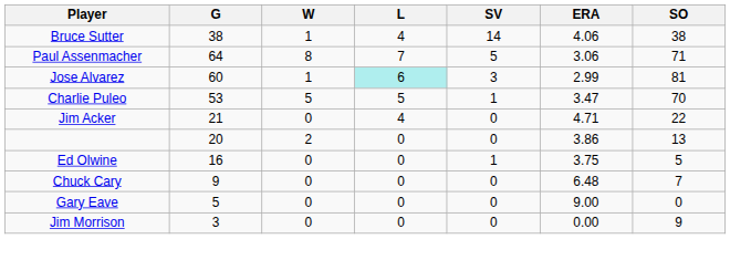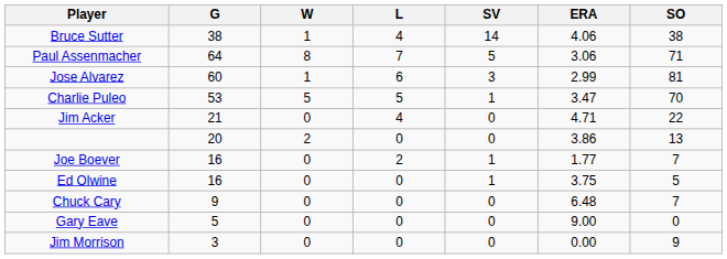 <table class="wikitable sortable">
 <tr>
 <th bgcolor="#DDDDFF" width="16%">Player</th>
 <th bgcolor="#DDDDFF" width="9%">G</th>
 <th bgcolor="#DDDDFF" width="9%">W</th>
 <th bgcolor="#DDDDFF" width="9%">L</th>
 <th bgcolor="#DDDDFF" width="9%">SV</th>
 <th bgcolor="#DDDDFF" width="9%">ERA</th>
 <th bgcolor="#DDDDFF" width="9%">SO</th>
 </tr>
 <tr align="center">
 <td><a href='#'>Bruce Sutter</a></td>
 <td>38</td>
 <td>1</td>
 <td>4</td>
 <td>14</td>
 <td>4.06</td>
 <td>38</td>
 </tr>
 <tr align=center>
 <td><a href='#'>Paul Assenmacher</a></td>
 <td>64</td>
 <td>8</td>
 <td>7</td>
 <td>5</td>
 <td>3.06</td>
 <td>71</td>
 </tr>
 <tr align=center>
 <td><a href='#'>Jose Alvarez</a></td>
 <td>60</td>
 <td>1</td>
-<td style="background: paleturquoise;">6</td>
+<td>6</td>
 <td>3</td>
 <td>2.99</td>
 <td>81</td>
 </tr>
 <tr align=center>
 <td><a href='#'>Charlie Puleo</a></td>
 <td>53</td>
 <td>5</td>
 <td>5</td>
 <td>1</td>
 <td>3.47</td>
 <td>70</td>
 </tr>
 <tr align=center>
 <td><a href='#'>Jim Acker</a></td>
 <td>21</td>
 <td>0</td>
 <td>4</td>
 <td>0</td>
 <td>4.71</td>
 <td>22</td>
 </tr>
 <tr align=center>
 <td></td>
 <td>20</td>
 <td>2</td>
 <td>0</td>
 <td>0</td>
 <td>3.86</td>
 <td>13</td>
+</tr>
+<tr align="center">
+<td><a href='#'>Joe Boever</a></td>
+<td>16</td>
+<td>0</td>
+<td>2</td>
+<td>1</td>
+<td>1.77</td>
+<td>7</td>
 </tr>
 <tr align=center>
 <td><a href='#'>Ed Olwine</a></td>
 <td>16</td>
 <td>0</td>
 <td>0</td>
 <td>1</td>
 <td>3.75</td>
 <td>5</td>
 </tr>
 <tr align=center>
 <td><a href='#'>Chuck Cary</a></td>
 <td>9</td>
 <td>0</td>
 <td>0</td>
 <td>0</td>
 <td>6.48</td>
 <td>7</td>
 </tr>
 <tr align=center>
 <td><a href='#'>Gary Eave</a></td>
 <td>5</td>
 <td>0</td>
 <td>0</td>
 <td>0</td>
 <td>9.00</td>
 <td>0</td>
 </tr>
 <tr align=center>
 <td><a href='#'>Jim Morrison</a></td>
 <td>3</td>
 <td>0</td>
 <td>0</td>
 <td>0</td>
 <td>0.00</td>
 <td>9</td>
 </tr>
 </table>
